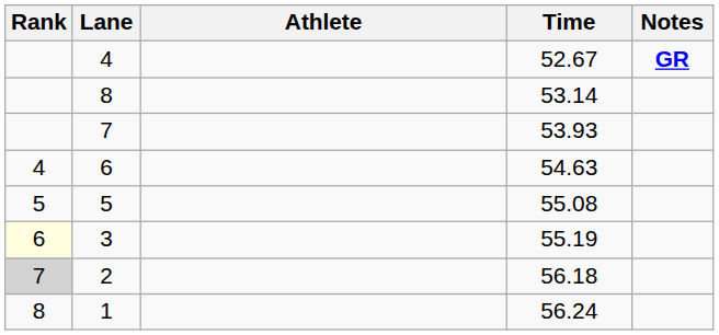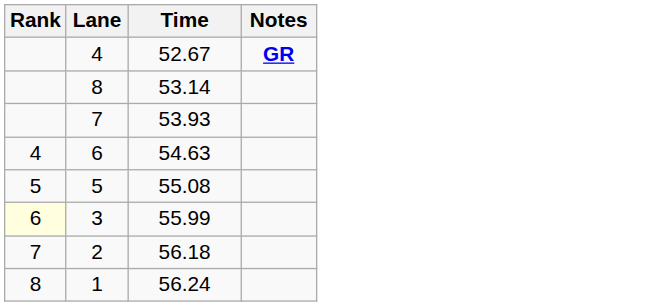 <table class="wikitable sortable" style="text-align:center">
 <tr>
 <th width=40>Rank</th>
 <th width=40>Lane</th>
-<th width=250>Athlete</th>
 <th width=80>Time</th>
 <th width=50>Notes</th>
 </tr>
 <tr>
 <td></td>
 <td>4</td>
-<td align=left></td>
 <td>52.67</td>
 <td><strong><a href='#'>GR</a></strong></td>
 </tr>
 <tr>
 <td></td>
 <td>8</td>
-<td align=left></td>
 <td>53.14</td>
 <td></td>
 </tr>
 <tr>
 <td></td>
 <td>7</td>
-<td align=left></td>
 <td>53.93</td>
 <td></td>
 </tr>
 <tr>
 <td>4</td>
 <td>6</td>
-<td align=left></td>
 <td>54.63</td>
 <td></td>
 </tr>
 <tr>
 <td>5</td>
 <td>5</td>
-<td align=left></td>
 <td>55.08</td>
 <td></td>
 </tr>
 <tr>
 <td style="background: lightyellow;">6</td>
 <td>3</td>
-<td align=left></td>
-<td>55.19</td>
+<td>55.99</td>
 <td></td>
 </tr>
 <tr>
-<td style="background: lightgrey;">7</td>
+<td>7</td>
 <td>2</td>
-<td align=left></td>
 <td>56.18</td>
 <td></td>
 </tr>
 <tr>
 <td>8</td>
 <td>1</td>
-<td align=left></td>
 <td>56.24</td>
 <td></td>
 </tr>
 </table>
